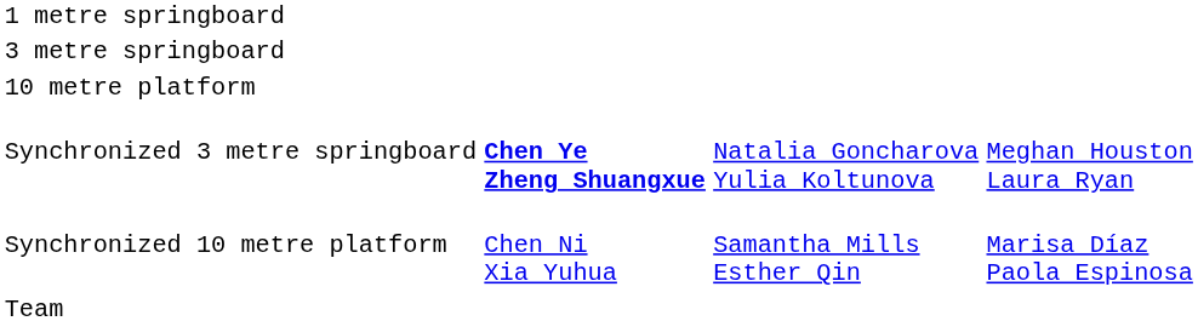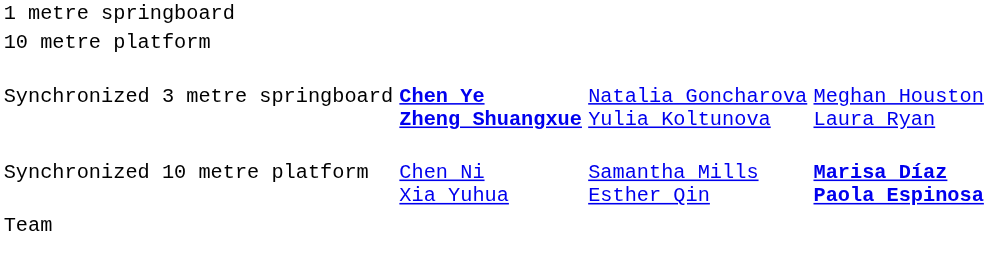 <table>
 <tr>
 <td>1 metre springboard<br></td>
-<td></td>
-<td></td>
-<td></td>
-</tr>
-<tr>
-<td>3 metre springboard<br></td>
 <td></td>
 <td></td>
 <td></td>
 </tr>
 <tr>
 <td>10 metre platform<br></td>
 <td></td>
 <td></td>
 <td></td>
 </tr>
 <tr>
 <td>Synchronized 3 metre springboard<br></td>
 <td><strong><br><a href='#'>Chen Ye</a><br><a href='#'>Zheng Shuangxue</a></strong></td>
 <td><br><a href='#'>Natalia Goncharova</a><br><a href='#'>Yulia Koltunova</a></td>
 <td><br><a href='#'>Meghan Houston</a><br><a href='#'>Laura Ryan</a></td>
 </tr>
 <tr>
 <td>Synchronized 10 metre platform<br></td>
 <td><br><a href='#'>Chen Ni</a><br><a href='#'>Xia Yuhua</a></td>
 <td><br><a href='#'>Samantha Mills</a><br><a href='#'>Esther Qin</a></td>
-<td><br><a href='#'>Marisa Díaz</a><br><a href='#'>Paola Espinosa</a></td>
+<td><strong><br><a href='#'>Marisa Díaz</a><br><a href='#'>Paola Espinosa</a></strong></td>
 </tr>
 <tr>
 <td>Team</td>
 <td></td>
 <td></td>
 <td></td>
 </tr>
 </table>
